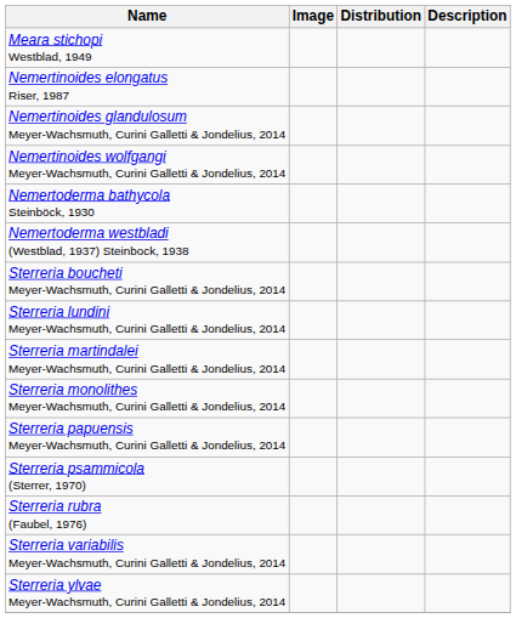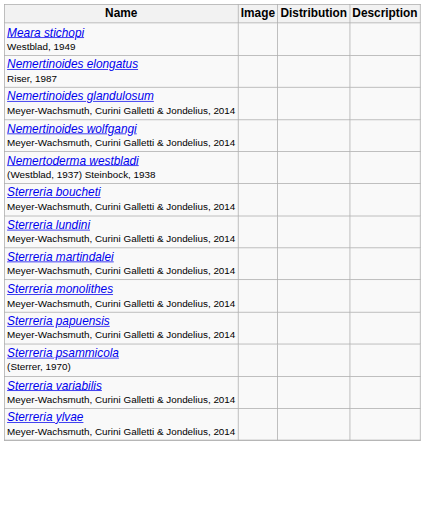 <table class="wikitable sortable" style="text-align:left;">
 <tr>
 <th scope="col">Name</th>
 <th scope="col">Image</th>
 <th scope="col">Distribution</th>
 <th scope="col">Description</th>
 </tr>
 <tr>
 <td scope="row" align="left"><em><a href='#'>Meara stichopi</a></em> <br><small>Westblad, 1949</small></td>
 <td></td>
 <td></td>
 <td></td>
 </tr>
 <tr>
 <td scope="row" align="left"><em><a href='#'>Nemertinoides elongatus</a></em> <br><small>Riser, 1987</small></td>
 <td></td>
 <td></td>
 <td></td>
 </tr>
 <tr>
 <td scope="row" align="left"><em><a href='#'>Nemertinoides glandulosum</a></em> <br><small>Meyer-Wachsmuth, Curini Galletti & Jondelius, 2014</small></td>
 <td></td>
 <td></td>
 <td></td>
 </tr>
 <tr>
 <td scope="row" align="left"><em><a href='#'>Nemertinoides wolfgangi</a></em> <br><small>Meyer-Wachsmuth, Curini Galletti & Jondelius, 2014</small></td>
-<td></td>
-<td></td>
-<td></td>
-</tr>
-<tr>
-<td scope="row" align="left"><em><a href='#'>Nemertoderma bathycola</a></em> <br><small>Steinböck, 1930</small></td>
 <td></td>
 <td></td>
 <td></td>
 </tr>
 <tr>
 <td scope="row" align="left"><em><a href='#'>Nemertoderma westbladi</a></em> <br><small>(Westblad, 1937) Steinbock, 1938</small></td>
 <td></td>
 <td></td>
 <td></td>
 </tr>
 <tr>
 <td scope="row" align="left"><em><a href='#'>Sterreria boucheti</a></em> <br><small>Meyer-Wachsmuth, Curini Galletti & Jondelius, 2014</small></td>
 <td></td>
 <td></td>
 <td></td>
 </tr>
 <tr>
 <td scope="row" align="left"><em><a href='#'>Sterreria lundini</a></em>  <br><small>Meyer-Wachsmuth, Curini Galletti & Jondelius, 2014</small></td>
 <td></td>
 <td></td>
 <td></td>
 </tr>
 <tr>
 <td scope="row" align="left"><em><a href='#'>Sterreria martindalei</a></em>  <br><small>Meyer-Wachsmuth, Curini Galletti & Jondelius, 2014</small></td>
 <td></td>
 <td></td>
 <td></td>
 </tr>
 <tr>
 <td scope="row" align="left"><em><a href='#'>Sterreria monolithes</a></em>  <br><small>Meyer-Wachsmuth, Curini Galletti & Jondelius, 2014</small></td>
 <td></td>
 <td></td>
 <td></td>
 </tr>
 <tr>
 <td scope="row" align="left"><em><a href='#'>Sterreria papuensis</a></em>  <br><small>Meyer-Wachsmuth, Curini Galletti & Jondelius, 2014</small></td>
 <td></td>
 <td></td>
 <td></td>
 </tr>
 <tr>
 <td scope="row" align="left"><em><a href='#'>Sterreria psammicola</a></em> <br><small>(Sterrer, 1970)</small></td>
 <td></td>
 <td></td>
 <td></td>
 </tr>
 <tr>
-<td scope="row" align="left"><em><a href='#'>Sterreria rubra</a></em> <br><small>(Faubel, 1976)</small></td>
-<td></td>
-<td></td>
-<td></td>
-</tr>
-<tr>
 <td scope="row" align="left"><em><a href='#'>Sterreria variabilis</a></em> <br><small>Meyer-Wachsmuth, Curini Galletti & Jondelius, 2014</small></td>
 <td></td>
 <td></td>
 <td></td>
 </tr>
 <tr>
 <td scope="row" align="left"><em><a href='#'>Sterreria ylvae</a> <br></em><small>Meyer-Wachsmuth, Curini Galletti & Jondelius, 2014</small></td>
 <td></td>
 <td></td>
 <td></td>
 </tr>
 <tr>
 </tr>
 </table>
